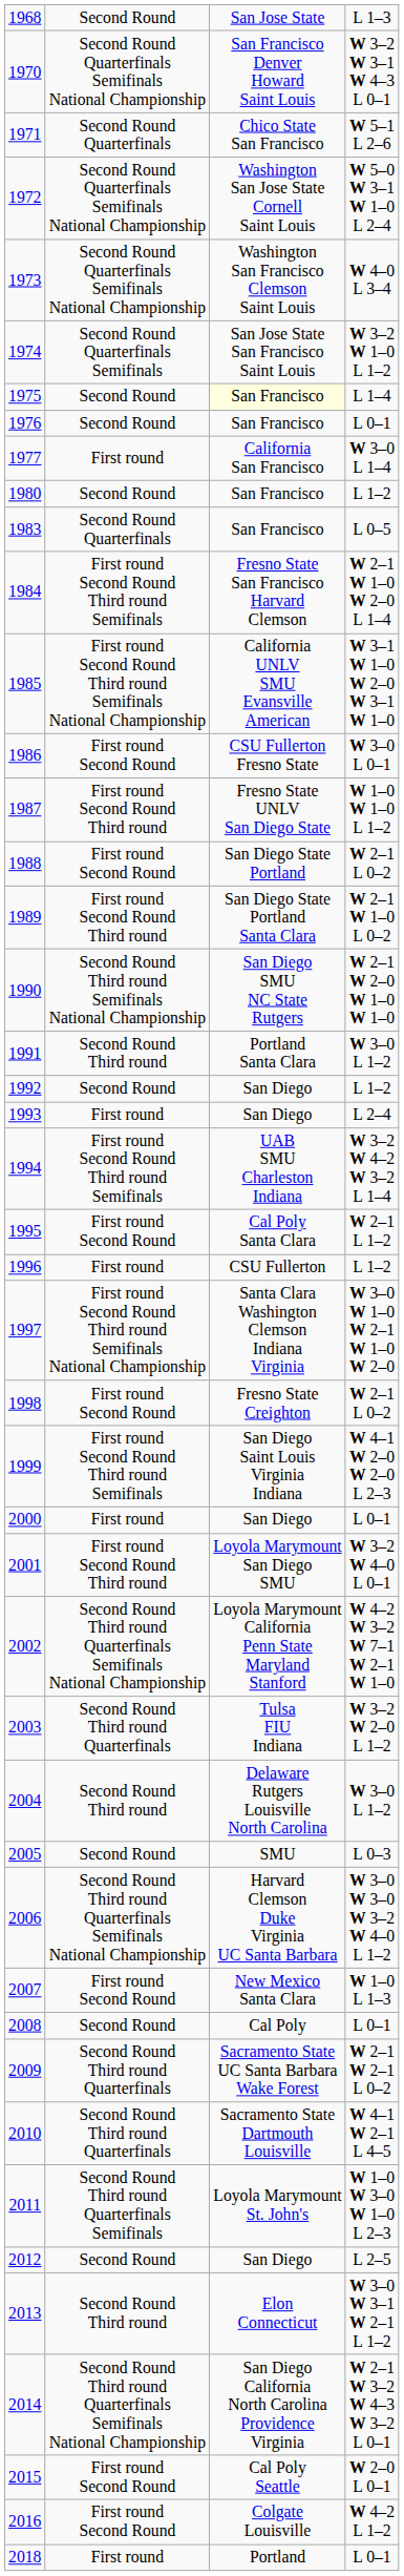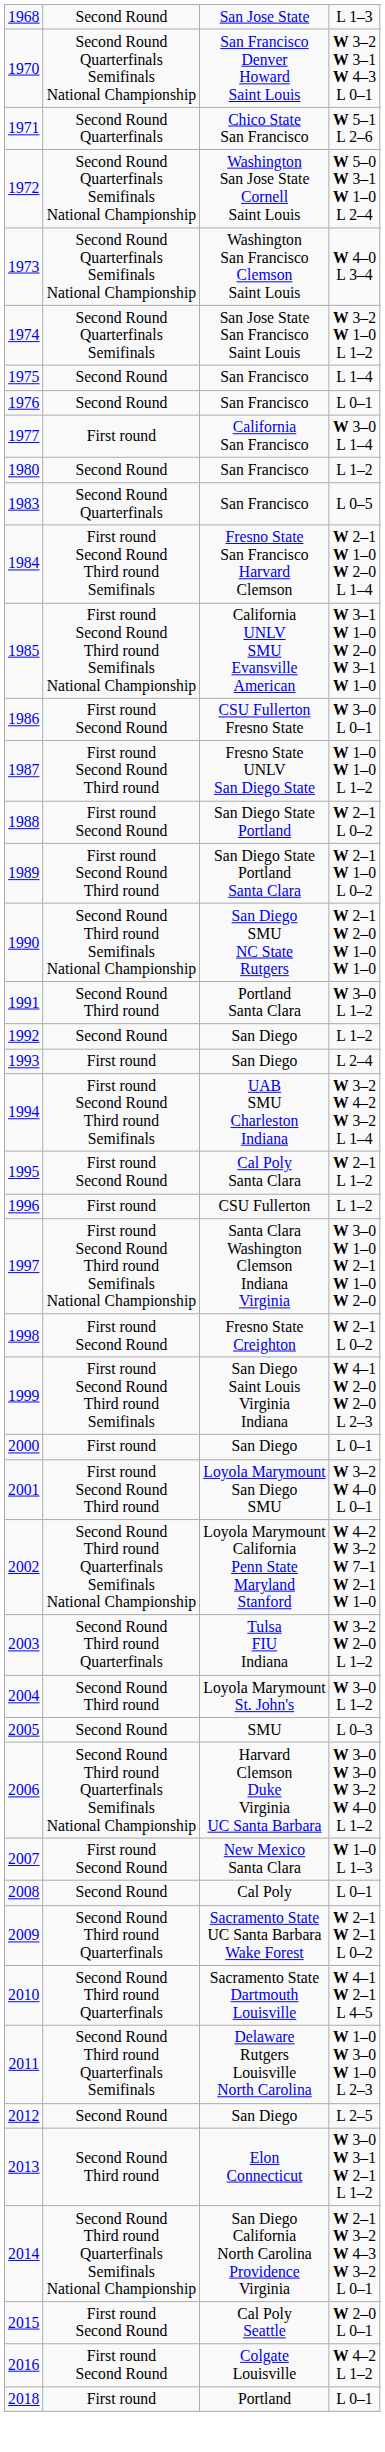 <table class="wikitable">
 <tr align="center">
 <td><a href='#'>1968</a></td>
 <td>Second Round</td>
 <td><a href='#'>San Jose State</a></td>
 <td>L 1–3</td>
 </tr>
 <tr align="center">
 <td><a href='#'>1970</a></td>
 <td>Second Round<br>Quarterfinals<br>Semifinals<br>National Championship</td>
 <td><a href='#'>San Francisco</a><br><a href='#'>Denver</a><br><a href='#'>Howard</a><br><a href='#'>Saint Louis</a></td>
 <td><strong>W</strong> 3–2<br><strong>W</strong> 3–1<br><strong>W</strong> 4–3<br>L 0–1</td>
 </tr>
 <tr align="center">
 <td><a href='#'>1971</a></td>
 <td>Second Round<br>Quarterfinals</td>
 <td><a href='#'>Chico State</a><br>San Francisco</td>
 <td><strong>W</strong> 5–1<br>L 2–6</td>
 </tr>
 <tr align="center">
 <td><a href='#'>1972</a></td>
 <td>Second Round<br>Quarterfinals<br>Semifinals<br>National Championship</td>
 <td><a href='#'>Washington</a><br>San Jose State<br><a href='#'>Cornell</a><br>Saint Louis</td>
 <td><strong>W</strong> 5–0<br><strong>W</strong> 3–1<br><strong>W</strong> 1–0<br>L 2–4</td>
 </tr>
 <tr align="center">
 <td><a href='#'>1973</a></td>
 <td>Second Round<br>Quarterfinals<br>Semifinals<br>National Championship</td>
 <td>Washington<br>San Francisco<br><a href='#'>Clemson</a><br>Saint Louis</td>
 <td><strong>W</strong> 4–0<br>L 3–4</td>
 </tr>
 <tr align="center">
 <td><a href='#'>1974</a></td>
 <td>Second Round<br>Quarterfinals<br>Semifinals</td>
 <td>San Jose State<br>San Francisco<br>Saint Louis</td>
 <td><strong>W</strong> 3–2<br><strong>W</strong> 1–0<br>L 1–2</td>
 </tr>
 <tr align="center">
 <td><a href='#'>1975</a></td>
 <td>Second Round</td>
-<td style="background: lightyellow;">San Francisco</td>
+<td>San Francisco</td>
 <td>L 1–4</td>
 </tr>
 <tr align="center">
 <td><a href='#'>1976</a></td>
 <td>Second Round</td>
 <td>San Francisco</td>
 <td>L 0–1</td>
 </tr>
 <tr align="center">
 <td><a href='#'>1977</a></td>
 <td>First round</td>
 <td><a href='#'>California</a><br>San Francisco</td>
 <td><strong>W</strong> 3–0<br>L 1–4</td>
 </tr>
 <tr align="center">
 <td><a href='#'>1980</a></td>
 <td>Second Round</td>
 <td>San Francisco</td>
 <td>L 1–2</td>
 </tr>
 <tr align="center">
 <td><a href='#'>1983</a></td>
 <td>Second Round<br>Quarterfinals</td>
 <td>San Francisco</td>
 <td>L 0–5</td>
 </tr>
 <tr align="center">
 <td><a href='#'>1984</a></td>
 <td>First round<br>Second Round<br>Third round<br>Semifinals</td>
 <td><a href='#'>Fresno State</a><br>San Francisco<br><a href='#'>Harvard</a><br>Clemson</td>
 <td><strong>W</strong> 2–1<br><strong>W</strong> 1–0<br><strong>W</strong> 2–0<br>L 1–4</td>
 </tr>
 <tr align="center">
 <td><a href='#'>1985</a></td>
 <td>First round<br>Second Round<br>Third round<br>Semifinals<br>National Championship</td>
 <td>California<br><a href='#'>UNLV</a><br><a href='#'>SMU</a><br><a href='#'>Evansville</a><br><a href='#'>American</a></td>
 <td><strong>W</strong> 3–1<br><strong>W</strong> 1–0<br><strong>W</strong> 2–0<br><strong>W</strong> 3–1<br><strong>W</strong> 1–0</td>
 </tr>
 <tr align="center">
 <td><a href='#'>1986</a></td>
 <td>First round<br>Second Round</td>
 <td><a href='#'>CSU Fullerton</a><br>Fresno State</td>
 <td><strong>W</strong> 3–0<br>L 0–1</td>
 </tr>
 <tr align="center">
 <td><a href='#'>1987</a></td>
 <td>First round<br>Second Round<br>Third round</td>
 <td>Fresno State<br>UNLV<br><a href='#'>San Diego State</a></td>
 <td><strong>W</strong> 1–0<br><strong>W</strong> 1–0<br>L 1–2</td>
 </tr>
 <tr align="center">
 <td><a href='#'>1988</a></td>
 <td>First round<br>Second Round</td>
 <td>San Diego State<br><a href='#'>Portland</a></td>
 <td><strong>W</strong> 2–1<br>L 0–2</td>
 </tr>
 <tr align="center">
 <td><a href='#'>1989</a></td>
 <td>First round<br>Second Round<br>Third round</td>
 <td>San Diego State<br>Portland<br><a href='#'>Santa Clara</a></td>
 <td><strong>W</strong> 2–1<br><strong>W</strong> 1–0<br>L 0–2</td>
 </tr>
 <tr align="center">
 <td><a href='#'>1990</a></td>
 <td>Second Round<br>Third round<br>Semifinals<br>National Championship</td>
 <td><a href='#'>San Diego</a><br>SMU<br><a href='#'>NC State</a><br><a href='#'>Rutgers</a></td>
 <td><strong>W</strong> 2–1<br><strong>W</strong> 2–0<br><strong>W</strong> 1–0<br><strong>W</strong> 1–0</td>
 </tr>
 <tr align="center">
 <td><a href='#'>1991</a></td>
 <td>Second Round<br>Third round</td>
 <td>Portland<br>Santa Clara</td>
 <td><strong>W</strong> 3–0<br>L 1–2</td>
 </tr>
 <tr align="center">
 <td><a href='#'>1992</a></td>
 <td>Second Round</td>
 <td>San Diego</td>
 <td>L 1–2</td>
 </tr>
 <tr align="center">
 <td><a href='#'>1993</a></td>
 <td>First round</td>
 <td>San Diego</td>
 <td>L 2–4</td>
 </tr>
 <tr align="center">
 <td><a href='#'>1994</a></td>
 <td>First round<br>Second Round<br>Third round<br>Semifinals</td>
 <td><a href='#'>UAB</a><br>SMU<br><a href='#'>Charleston</a><br><a href='#'>Indiana</a></td>
 <td><strong>W</strong> 3–2<br><strong>W</strong> 4–2<br><strong>W</strong> 3–2<br>L 1–4</td>
 </tr>
 <tr align="center">
 <td><a href='#'>1995</a></td>
 <td>First round<br>Second Round</td>
 <td><a href='#'>Cal Poly</a><br>Santa Clara</td>
 <td><strong>W</strong> 2–1<br>L 1–2</td>
 </tr>
 <tr align="center">
 <td><a href='#'>1996</a></td>
 <td>First round</td>
 <td>CSU Fullerton</td>
 <td>L 1–2</td>
 </tr>
 <tr align="center">
 <td><a href='#'>1997</a></td>
 <td>First round<br>Second Round<br>Third round<br>Semifinals<br>National Championship</td>
 <td>Santa Clara<br>Washington<br>Clemson<br>Indiana<br><a href='#'>Virginia</a></td>
 <td><strong>W</strong> 3–0<br><strong>W</strong> 1–0<br><strong>W</strong> 2–1<br><strong>W</strong> 1–0<br><strong>W</strong> 2–0</td>
 </tr>
 <tr align="center">
 <td><a href='#'>1998</a></td>
 <td>First round<br>Second Round</td>
 <td>Fresno State<br><a href='#'>Creighton</a></td>
 <td><strong>W</strong> 2–1<br>L 0–2</td>
 </tr>
 <tr align="center">
 <td><a href='#'>1999</a></td>
 <td>First round<br>Second Round<br>Third round<br>Semifinals</td>
 <td>San Diego<br>Saint Louis<br>Virginia<br>Indiana</td>
 <td><strong>W</strong> 4–1<br><strong>W</strong> 2–0<br><strong>W</strong> 2–0<br>L 2–3</td>
 </tr>
 <tr align="center">
 <td><a href='#'>2000</a></td>
 <td>First round</td>
 <td>San Diego</td>
 <td>L 0–1</td>
 </tr>
 <tr align="center">
 <td><a href='#'>2001</a></td>
 <td>First round<br>Second Round<br>Third round</td>
 <td><a href='#'>Loyola Marymount</a><br>San Diego<br>SMU</td>
 <td><strong>W</strong> 3–2<br><strong>W</strong> 4–0<br>L 0–1</td>
 </tr>
 <tr align="center">
 <td><a href='#'>2002</a></td>
 <td>Second Round<br>Third round<br>Quarterfinals<br>Semifinals<br>National Championship</td>
 <td>Loyola Marymount<br>California<br><a href='#'>Penn State</a><br><a href='#'>Maryland</a><br><a href='#'>Stanford</a></td>
 <td><strong>W</strong> 4–2<br><strong>W</strong> 3–2<br><strong>W</strong> 7–1<br><strong>W</strong> 2–1<br><strong>W</strong> 1–0</td>
 </tr>
 <tr align="center">
 <td><a href='#'>2003</a></td>
 <td>Second Round<br>Third round<br>Quarterfinals</td>
 <td><a href='#'>Tulsa</a><br><a href='#'>FIU</a><br>Indiana</td>
 <td><strong>W</strong> 3–2<br><strong>W</strong> 2–0<br>L 1–2</td>
 </tr>
 <tr align="center">
 <td><a href='#'>2004</a></td>
 <td>Second Round<br>Third round</td>
-<td><a href='#'>Delaware</a><br>Rutgers<br>Louisville<br><a href='#'>North Carolina</a></td>
+<td>Loyola Marymount<br><a href='#'>St. John's</a></td>
 <td><strong>W</strong> 3–0<br>L 1–2</td>
 </tr>
 <tr align="center">
 <td><a href='#'>2005</a></td>
 <td>Second Round</td>
 <td>SMU</td>
 <td>L 0–3</td>
 </tr>
 <tr align="center">
 <td><a href='#'>2006</a></td>
 <td>Second Round<br>Third round<br>Quarterfinals<br>Semifinals<br>National Championship</td>
 <td>Harvard<br>Clemson<br><a href='#'>Duke</a><br>Virginia<br><a href='#'>UC Santa Barbara</a></td>
 <td><strong>W</strong> 3–0<br><strong>W</strong> 3–0<br><strong>W</strong> 3–2<br><strong>W</strong> 4–0<br>L 1–2</td>
 </tr>
 <tr align="center">
 <td><a href='#'>2007</a></td>
 <td>First round<br>Second Round</td>
 <td><a href='#'>New Mexico</a><br>Santa Clara</td>
 <td><strong>W</strong> 1–0<br>L 1–3</td>
 </tr>
 <tr align="center">
 <td><a href='#'>2008</a></td>
 <td>Second Round</td>
 <td>Cal Poly</td>
 <td>L 0–1</td>
 </tr>
 <tr align="center">
 <td><a href='#'>2009</a></td>
 <td>Second Round<br>Third round<br>Quarterfinals</td>
 <td><a href='#'>Sacramento State</a><br>UC Santa Barbara<br><a href='#'>Wake Forest</a></td>
 <td><strong>W</strong> 2–1<br><strong>W</strong> 2–1<br>L 0–2</td>
 </tr>
 <tr align="center">
 <td><a href='#'>2010</a></td>
 <td>Second Round<br>Third round<br>Quarterfinals</td>
 <td>Sacramento State<br><a href='#'>Dartmouth</a><br><a href='#'>Louisville</a></td>
 <td><strong>W</strong> 4–1<br><strong>W</strong> 2–1<br>L 4–5</td>
 </tr>
 <tr align="center">
 <td><a href='#'>2011</a></td>
 <td>Second Round<br>Third round<br>Quarterfinals<br>Semifinals</td>
-<td>Loyola Marymount<br><a href='#'>St. John's</a></td>
+<td><a href='#'>Delaware</a><br>Rutgers<br>Louisville<br><a href='#'>North Carolina</a></td>
 <td><strong>W</strong> 1–0<br><strong>W</strong> 3–0<br><strong>W</strong> 1–0<br>L 2–3</td>
 </tr>
 <tr align="center">
 <td><a href='#'>2012</a></td>
 <td>Second Round</td>
 <td>San Diego</td>
 <td>L 2–5</td>
 </tr>
 <tr align="center">
 <td><a href='#'>2013</a></td>
 <td>Second Round<br>Third round</td>
 <td><a href='#'>Elon</a><br><a href='#'>Connecticut</a></td>
 <td><strong>W</strong> 3–0<br><strong>W</strong> 3–1<br><strong>W</strong> 2–1<br>L 1–2</td>
 </tr>
 <tr align="center">
 <td><a href='#'>2014</a></td>
 <td>Second Round<br>Third round<br>Quarterfinals<br>Semifinals<br>National Championship</td>
 <td>San Diego<br>California<br>North Carolina<br><a href='#'>Providence</a><br>Virginia</td>
 <td><strong>W</strong> 2–1<br><strong>W</strong> 3–2<br><strong>W</strong> 4–3<br><strong>W</strong> 3–2<br>L 0–1</td>
 </tr>
 <tr align="center">
 <td><a href='#'>2015</a></td>
 <td>First round<br>Second Round</td>
 <td>Cal Poly<br><a href='#'>Seattle</a></td>
 <td><strong>W</strong> 2–0<br>L 0–1</td>
 </tr>
 <tr align="center">
 <td><a href='#'>2016</a></td>
 <td>First round<br>Second Round</td>
 <td><a href='#'>Colgate</a><br>Louisville</td>
 <td><strong>W</strong> 4–2<br>L 1–2</td>
 </tr>
 <tr align="center">
 <td><a href='#'>2018</a></td>
 <td>First round</td>
 <td>Portland</td>
 <td>L 0–1</td>
 </tr>
 </table>
